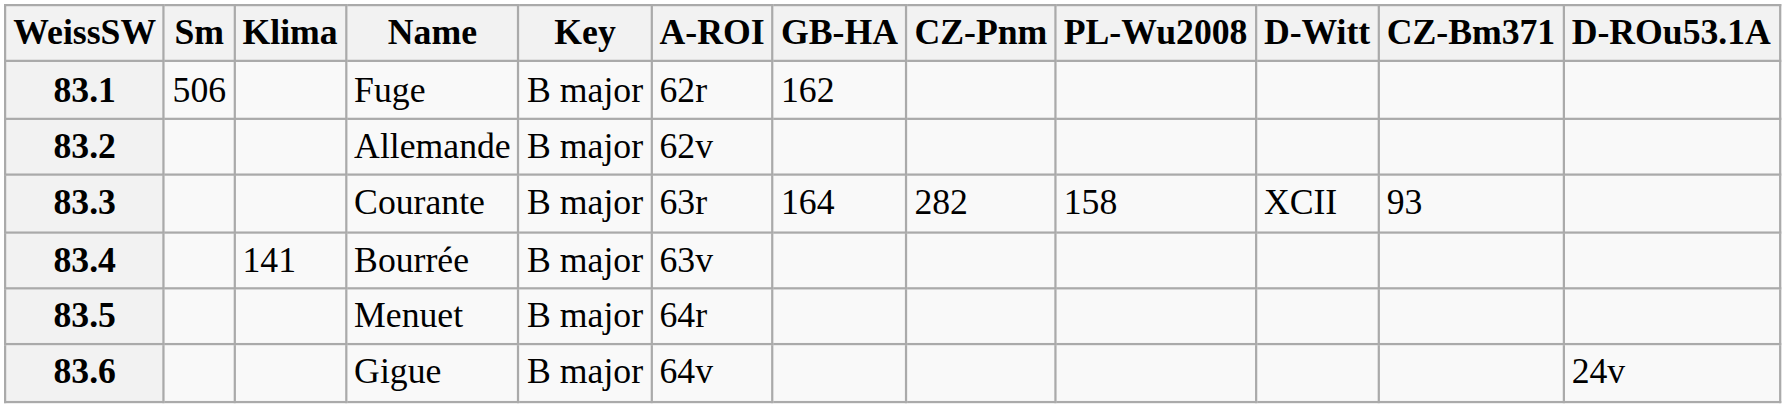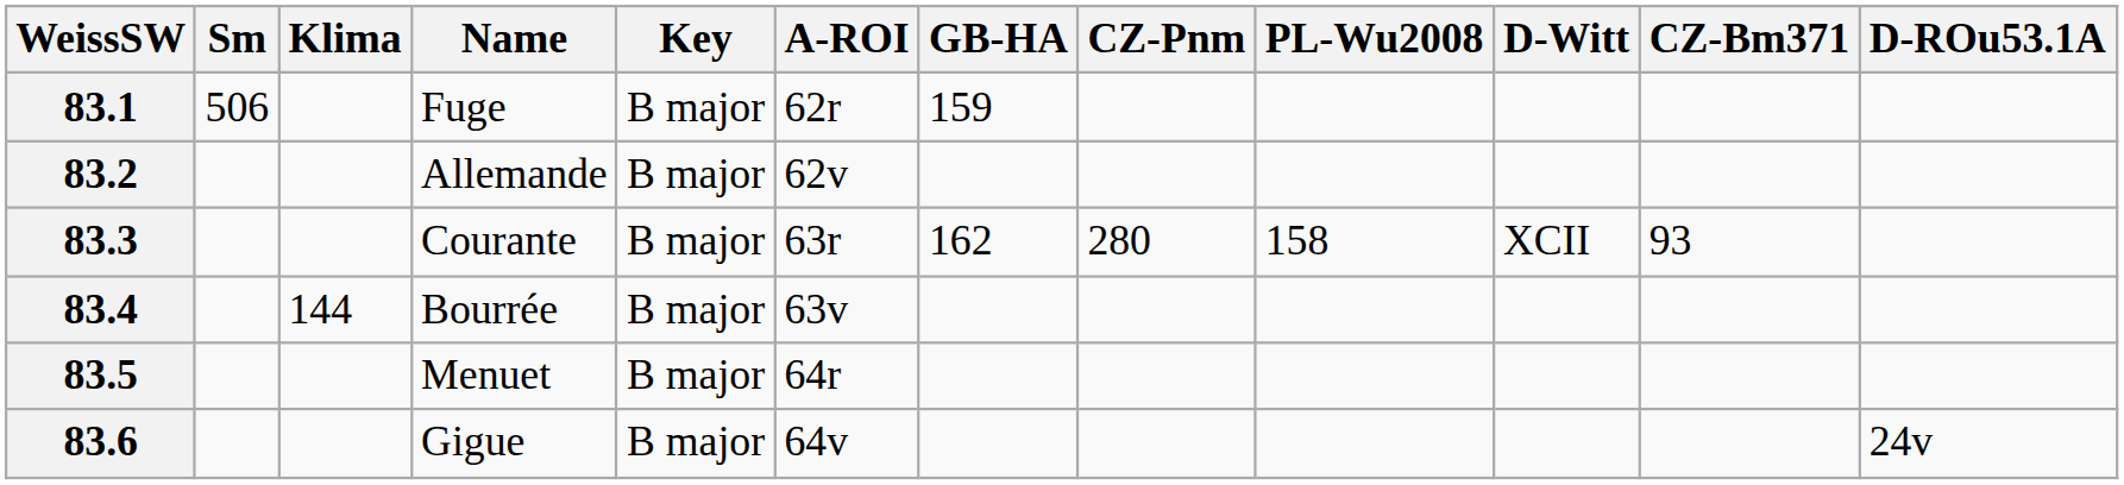 <table border="1" class="wikitable sortable">
 <tr>
 <th data-sort-type="number">WeissSW</th>
 <th>Sm</th>
 <th>Klima</th>
 <th class="unsortable">Name</th>
 <th class="unsortable">Key</th>
 <th>A-ROI</th>
 <th>GB-HA</th>
 <th>CZ-Pnm</th>
 <th>PL-Wu2008</th>
 <th>D-Witt</th>
 <th>CZ-Bm371</th>
 <th>D-ROu53.1A</th>
 </tr>
 <tr>
 <th data-sort-value="1">83.1</th>
 <td>506</td>
 <td></td>
 <td>Fuge</td>
 <td>B major</td>
 <td>62r</td>
-<td>162</td>
+<td>159</td>
 <td></td>
 <td></td>
 <td></td>
 <td></td>
 <td></td>
 </tr>
 <tr>
 <th data-sort-value="2">83.2</th>
 <td></td>
 <td></td>
 <td>Allemande</td>
 <td>B major</td>
 <td>62v</td>
 <td></td>
 <td></td>
 <td></td>
 <td></td>
 <td></td>
 <td></td>
 </tr>
 <tr>
 <th data-sort-value="3">83.3</th>
 <td></td>
 <td></td>
 <td>Courante</td>
 <td>B major</td>
 <td>63r</td>
-<td>164</td>
-<td>282</td>
+<td>162</td>
+<td>280</td>
 <td>158</td>
 <td>XCII</td>
 <td>93</td>
 <td></td>
 </tr>
 <tr>
 <th data-sort-value="4">83.4</th>
 <td></td>
-<td>141</td>
+<td>144</td>
 <td>Bourrée</td>
 <td>B major</td>
 <td>63v</td>
 <td></td>
 <td></td>
 <td></td>
 <td></td>
 <td></td>
 <td></td>
 </tr>
 <tr>
 <th data-sort-value="5">83.5</th>
 <td></td>
 <td></td>
 <td>Menuet</td>
 <td>B major</td>
 <td>64r</td>
 <td></td>
 <td></td>
 <td></td>
 <td></td>
 <td></td>
 <td></td>
 </tr>
 <tr>
 <th data-sort-value="6">83.6</th>
 <td></td>
 <td></td>
 <td>Gigue</td>
 <td>B major</td>
 <td>64v</td>
 <td></td>
 <td></td>
 <td></td>
 <td></td>
 <td></td>
 <td>24v</td>
 </tr>
 </table>
